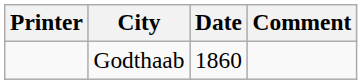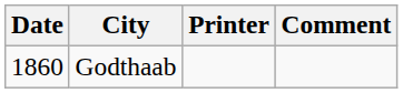 <table class="wikitable">
 <tr>
+<th>Date</th>
+<th>City</th>
 <th>Printer</th>
-<th>City</th>
-<th>Date</th>
 <th>Comment</th>
 </tr>
 <tr>
+<td>1860</td>
+<td>Godthaab</td>
 <td></td>
-<td>Godthaab</td>
-<td>1860</td>
 <td></td>
 </tr>
 </table>
